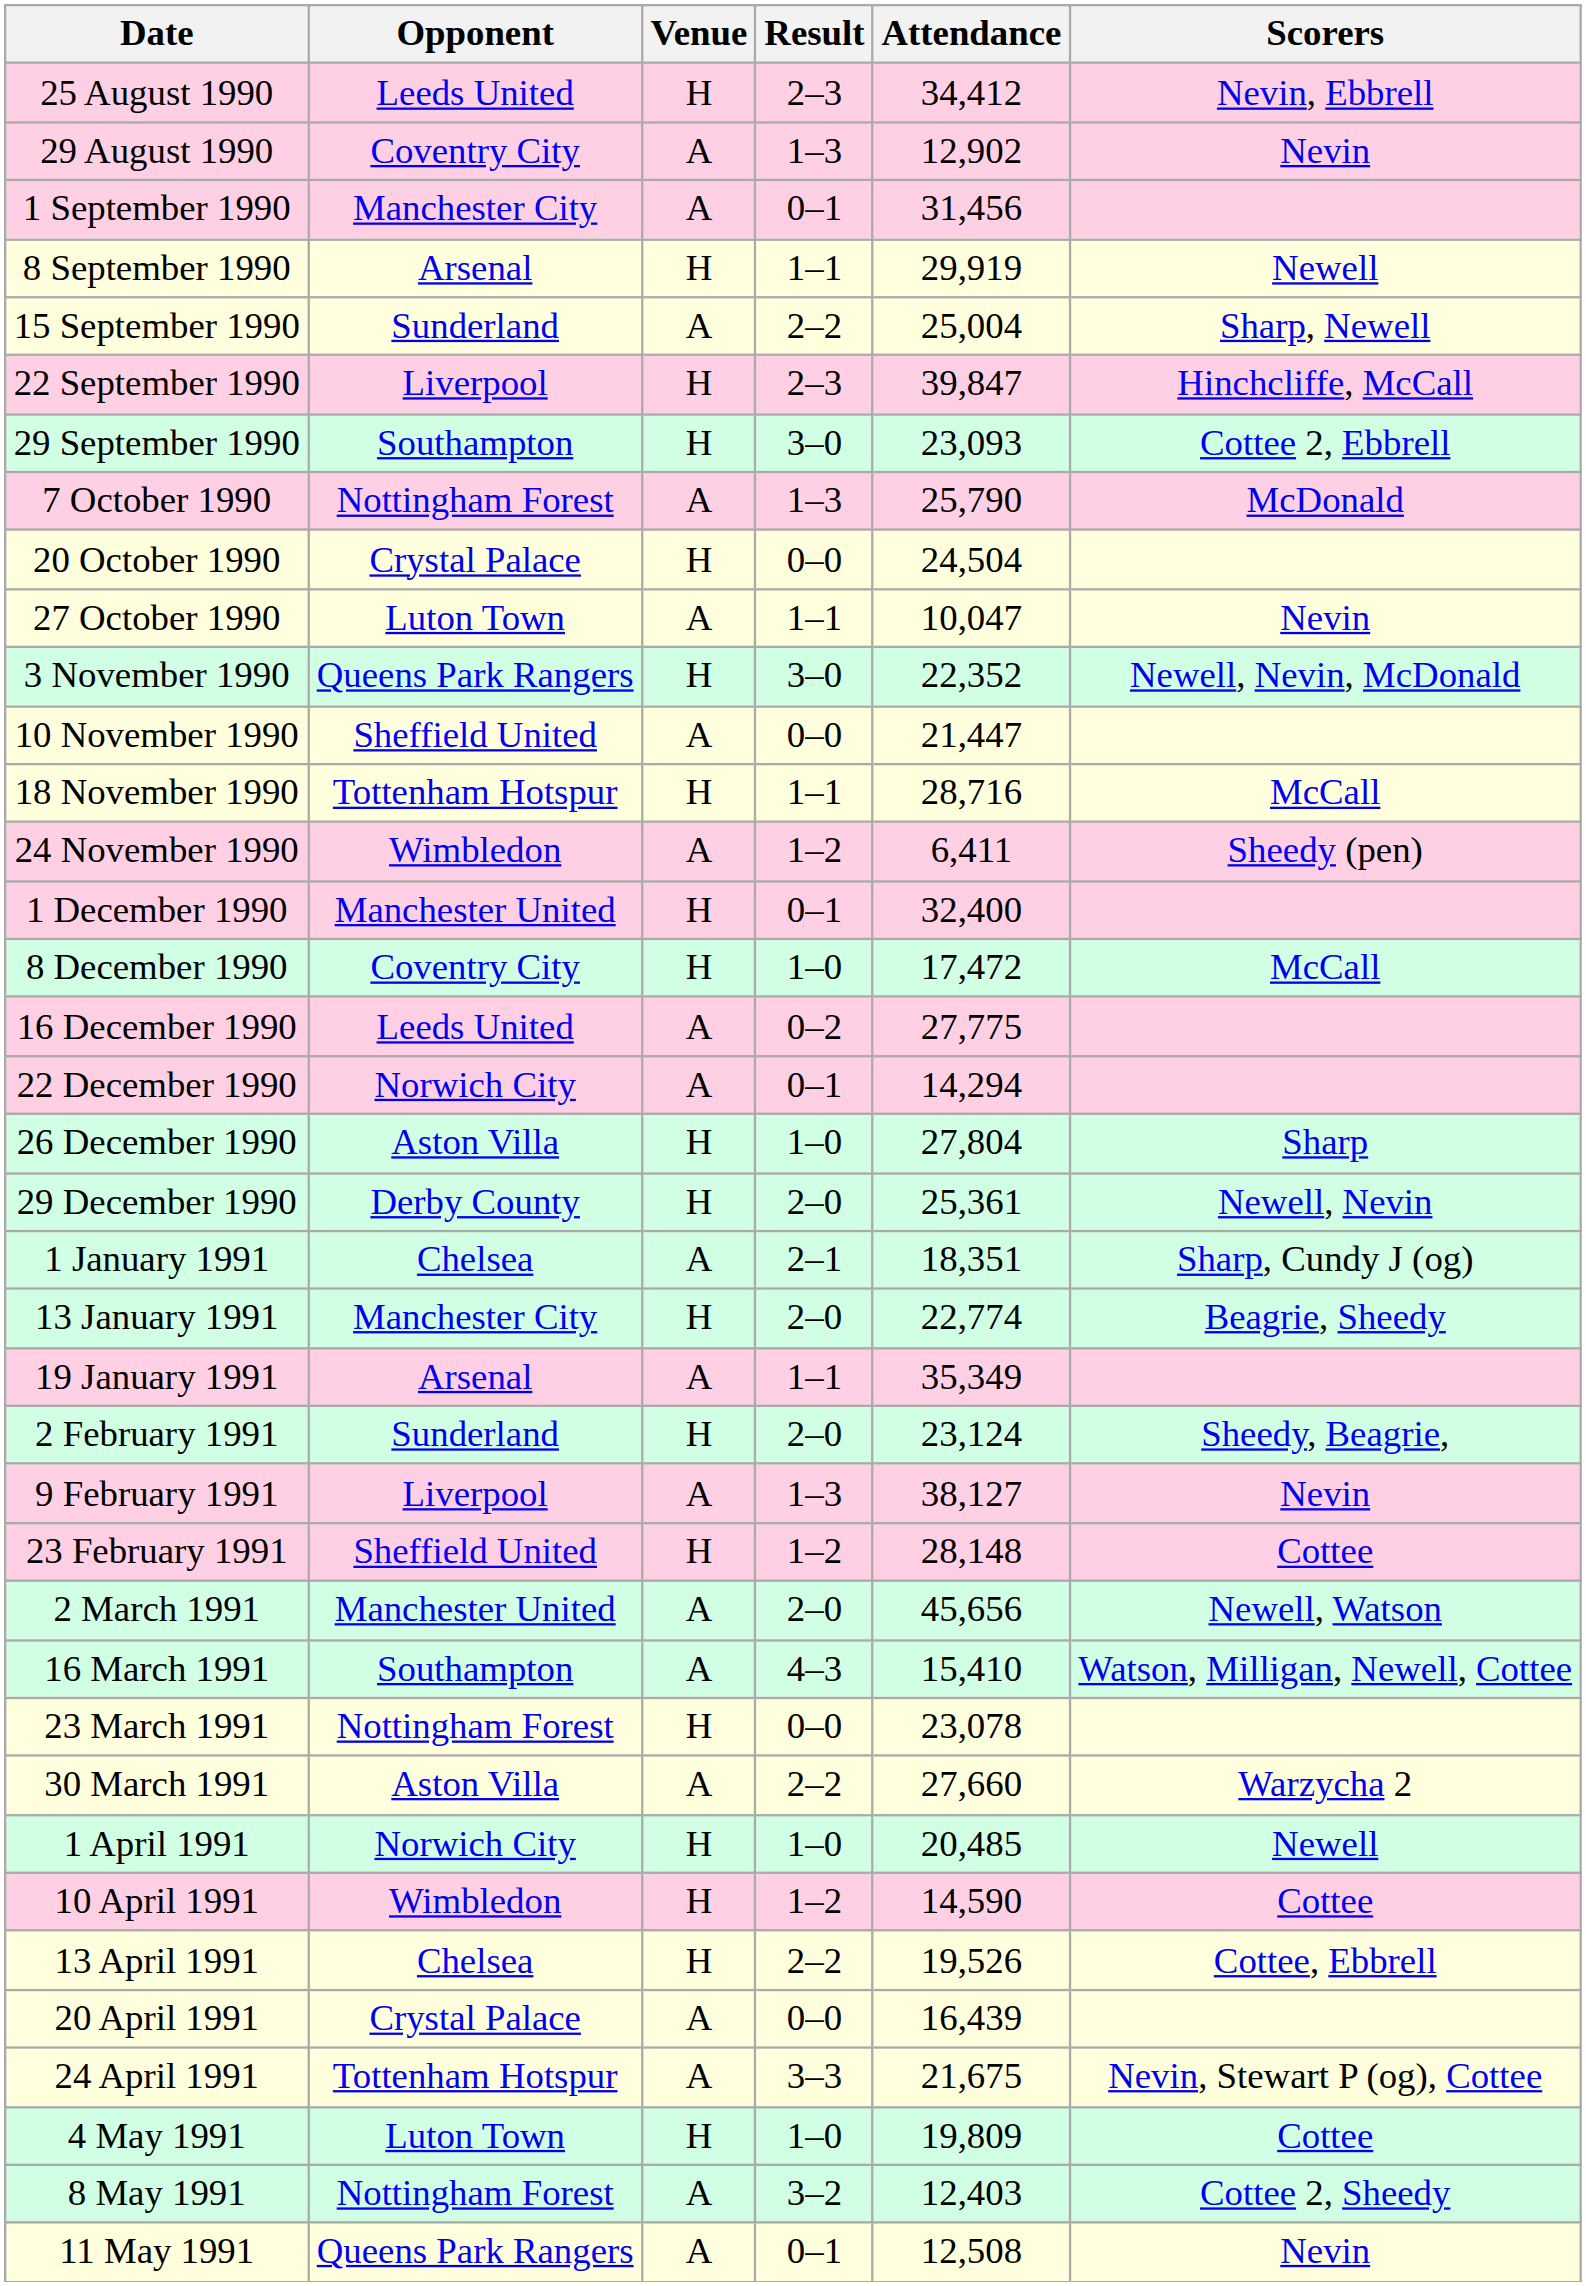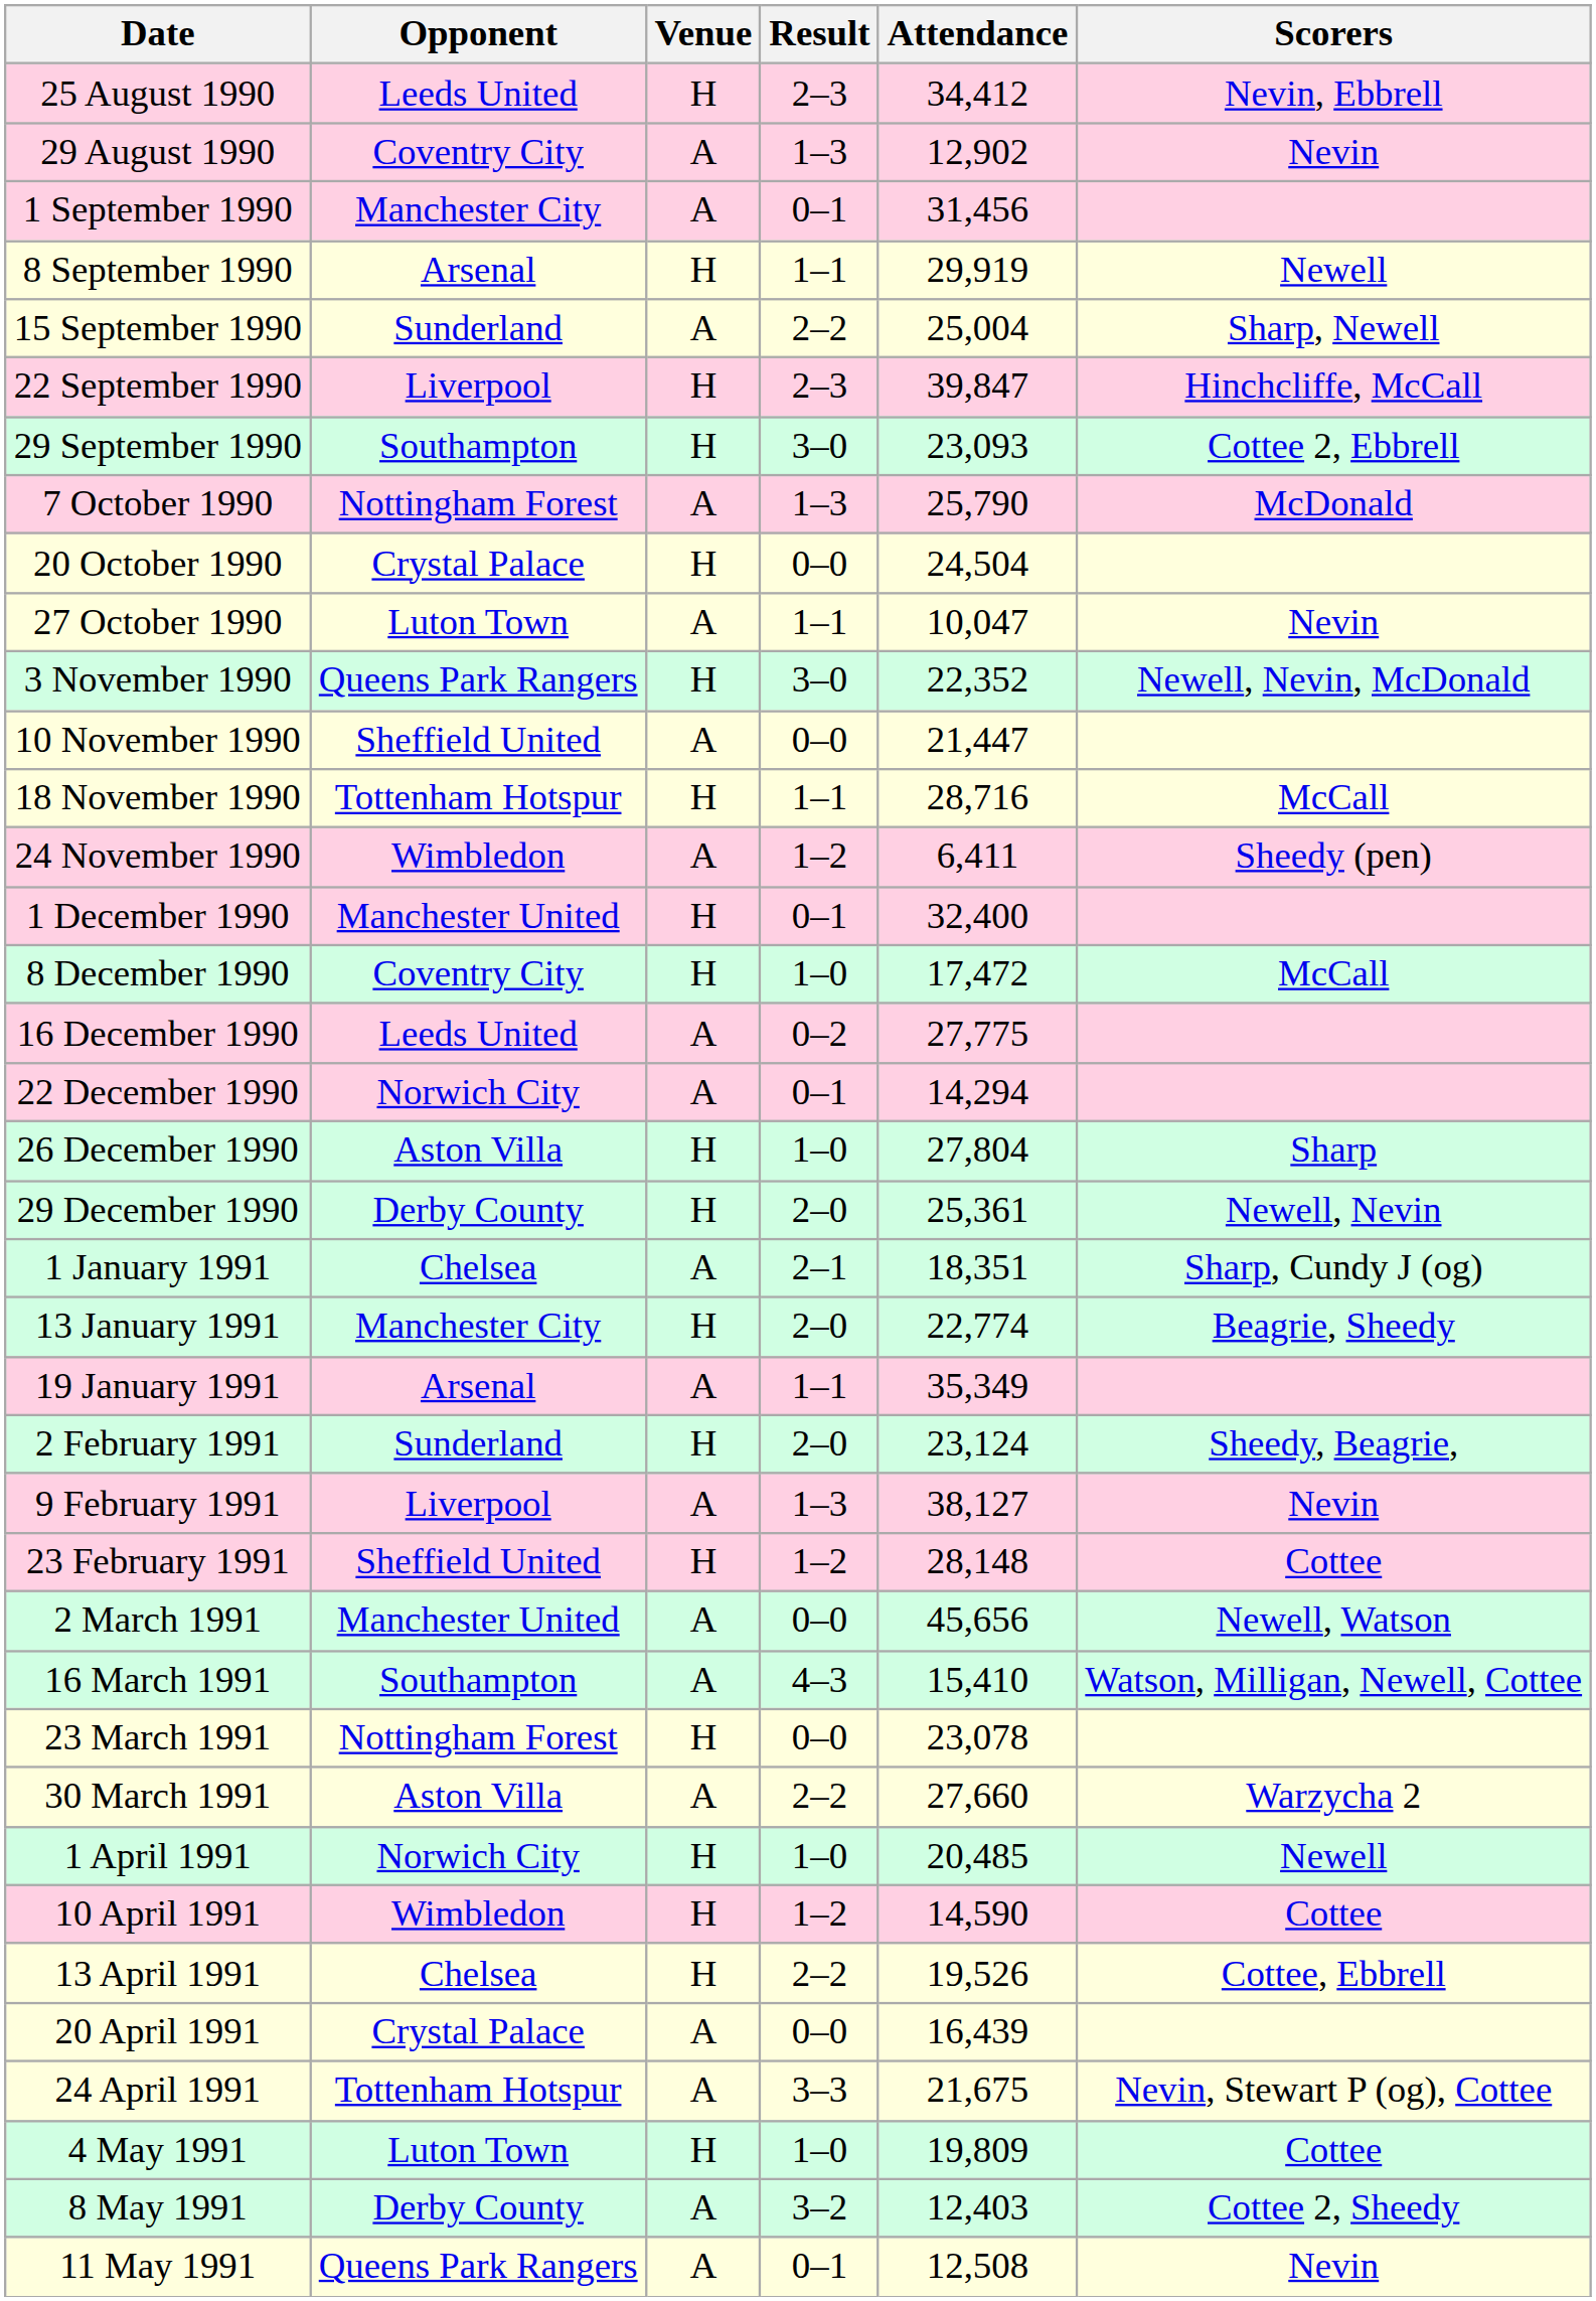 <table class="wikitable sortable" style="font-size:100%; text-align:center">
 <tr>
 <th>Date</th>
 <th>Opponent</th>
 <th>Venue</th>
 <th>Result</th>
 <th>Attendance</th>
 <th>Scorers</th>
 </tr>
 <tr style="background-color: #ffd0e3;">
 <td>25 August 1990</td>
 <td><a href='#'>Leeds United</a></td>
 <td>H</td>
 <td>2–3</td>
 <td>34,412</td>
 <td><a href='#'>Nevin</a>, <a href='#'>Ebbrell</a></td>
 </tr>
 <tr style="background-color: #ffd0e3;">
 <td>29 August 1990</td>
 <td><a href='#'>Coventry City</a></td>
 <td>A</td>
 <td>1–3</td>
 <td>12,902</td>
 <td><a href='#'>Nevin</a></td>
 </tr>
 <tr style="background-color: #ffd0e3;">
 <td>1 September 1990</td>
 <td><a href='#'>Manchester City</a></td>
 <td>A</td>
 <td>0–1</td>
 <td>31,456</td>
 <td></td>
 </tr>
 <tr style="background-color: #ffffdd;">
 <td>8 September 1990</td>
 <td><a href='#'>Arsenal</a></td>
 <td>H</td>
 <td>1–1</td>
 <td>29,919</td>
 <td><a href='#'>Newell</a></td>
 </tr>
 <tr style="background-color: #ffffdd;">
 <td>15 September 1990</td>
 <td><a href='#'>Sunderland</a></td>
 <td>A</td>
 <td>2–2</td>
 <td>25,004</td>
 <td><a href='#'>Sharp</a>, <a href='#'>Newell</a></td>
 </tr>
 <tr style="background-color: #ffd0e3;">
 <td>22 September 1990</td>
 <td><a href='#'>Liverpool</a></td>
 <td>H</td>
 <td>2–3</td>
 <td>39,847</td>
 <td><a href='#'>Hinchcliffe</a>, <a href='#'>McCall</a></td>
 </tr>
 <tr style="background-color: #d0ffe3;">
 <td>29 September 1990</td>
 <td><a href='#'>Southampton</a></td>
 <td>H</td>
 <td>3–0</td>
 <td>23,093</td>
 <td><a href='#'>Cottee</a> 2, <a href='#'>Ebbrell</a></td>
 </tr>
 <tr style="background-color: #ffd0e3;">
 <td>7 October 1990</td>
 <td><a href='#'>Nottingham Forest</a></td>
 <td>A</td>
 <td>1–3</td>
 <td>25,790</td>
 <td><a href='#'>McDonald</a></td>
 </tr>
 <tr style="background-color: #ffffdd;">
 <td>20 October 1990</td>
 <td><a href='#'>Crystal Palace</a></td>
 <td>H</td>
 <td>0–0</td>
 <td>24,504</td>
 <td></td>
 </tr>
 <tr style="background-color: #ffffdd;">
 <td>27 October 1990</td>
 <td><a href='#'>Luton Town</a></td>
 <td>A</td>
 <td>1–1</td>
 <td>10,047</td>
 <td><a href='#'>Nevin</a></td>
 </tr>
 <tr style="background-color: #d0ffe3;">
 <td>3 November 1990</td>
 <td><a href='#'>Queens Park Rangers</a></td>
 <td>H</td>
 <td>3–0</td>
 <td>22,352</td>
 <td><a href='#'>Newell</a>, <a href='#'>Nevin</a>, <a href='#'>McDonald</a></td>
 </tr>
 <tr style="background-color: #ffffdd;">
 <td>10 November 1990</td>
 <td><a href='#'>Sheffield United</a></td>
 <td>A</td>
 <td>0–0</td>
 <td>21,447</td>
 <td></td>
 </tr>
 <tr style="background-color: #ffffdd;">
 <td>18 November 1990</td>
 <td><a href='#'>Tottenham Hotspur</a></td>
 <td>H</td>
 <td>1–1</td>
 <td>28,716</td>
 <td><a href='#'>McCall</a></td>
 </tr>
 <tr style="background-color: #ffd0e3;">
 <td>24 November 1990</td>
 <td><a href='#'>Wimbledon</a></td>
 <td>A</td>
 <td>1–2</td>
 <td>6,411</td>
 <td><a href='#'>Sheedy</a> (pen)</td>
 </tr>
 <tr style="background-color: #ffd0e3;">
 <td>1 December 1990</td>
 <td><a href='#'>Manchester United</a></td>
 <td>H</td>
 <td>0–1</td>
 <td>32,400</td>
 <td></td>
 </tr>
 <tr style="background-color: #d0ffe3;">
 <td>8 December 1990</td>
 <td><a href='#'>Coventry City</a></td>
 <td>H</td>
 <td>1–0</td>
 <td>17,472</td>
 <td><a href='#'>McCall</a></td>
 </tr>
 <tr style="background-color: #ffd0e3;">
 <td>16 December 1990</td>
 <td><a href='#'>Leeds United</a></td>
 <td>A</td>
 <td>0–2</td>
 <td>27,775</td>
 <td></td>
 </tr>
 <tr style="background-color: #ffd0e3;">
 <td>22 December 1990</td>
 <td><a href='#'>Norwich City</a></td>
 <td>A</td>
 <td>0–1</td>
 <td>14,294</td>
 <td></td>
 </tr>
 <tr style="background-color: #d0ffe3;">
 <td>26 December 1990</td>
 <td><a href='#'>Aston Villa</a></td>
 <td>H</td>
 <td>1–0</td>
 <td>27,804</td>
 <td><a href='#'>Sharp</a></td>
 </tr>
 <tr style="background-color: #d0ffe3;">
 <td>29 December 1990</td>
 <td><a href='#'>Derby County</a></td>
 <td>H</td>
 <td>2–0</td>
 <td>25,361</td>
 <td><a href='#'>Newell</a>, <a href='#'>Nevin</a></td>
 </tr>
 <tr style="background-color: #d0ffe3;">
 <td>1 January 1991</td>
 <td><a href='#'>Chelsea</a></td>
 <td>A</td>
 <td>2–1</td>
 <td>18,351</td>
 <td><a href='#'>Sharp</a>, Cundy J (og)</td>
 </tr>
 <tr style="background-color: #d0ffe3;">
 <td>13 January 1991</td>
 <td><a href='#'>Manchester City</a></td>
 <td>H</td>
 <td>2–0</td>
 <td>22,774</td>
 <td><a href='#'>Beagrie</a>, <a href='#'>Sheedy</a></td>
 </tr>
 <tr style="background-color: #ffd0e3;">
 <td>19 January 1991</td>
 <td><a href='#'>Arsenal</a></td>
 <td>A</td>
 <td>1–1</td>
 <td>35,349</td>
 <td></td>
 </tr>
 <tr style="background-color: #d0ffe3;">
 <td>2 February 1991</td>
 <td><a href='#'>Sunderland</a></td>
 <td>H</td>
 <td>2–0</td>
 <td>23,124</td>
 <td><a href='#'>Sheedy</a>, <a href='#'>Beagrie</a>,</td>
 </tr>
 <tr style="background-color: #ffd0e3;">
 <td>9 February 1991</td>
 <td><a href='#'>Liverpool</a></td>
 <td>A</td>
 <td>1–3</td>
 <td>38,127</td>
 <td><a href='#'>Nevin</a></td>
 </tr>
 <tr style="background-color: #ffd0e3;">
 <td>23 February 1991</td>
 <td><a href='#'>Sheffield United</a></td>
 <td>H</td>
 <td>1–2</td>
 <td>28,148</td>
 <td><a href='#'>Cottee</a></td>
 </tr>
 <tr style="background-color: #d0ffe3;">
 <td>2 March 1991</td>
 <td><a href='#'>Manchester United</a></td>
 <td>A</td>
-<td>2–0</td>
+<td>0–0</td>
 <td>45,656</td>
 <td><a href='#'>Newell</a>, <a href='#'>Watson</a></td>
 </tr>
 <tr style="background-color: #d0ffe3;">
 <td>16 March 1991</td>
 <td><a href='#'>Southampton</a></td>
 <td>A</td>
 <td>4–3</td>
 <td>15,410</td>
 <td><a href='#'>Watson</a>, <a href='#'>Milligan</a>, <a href='#'>Newell</a>, <a href='#'>Cottee</a></td>
 </tr>
 <tr style="background-color: #ffffdd;">
 <td>23 March 1991</td>
 <td><a href='#'>Nottingham Forest</a></td>
 <td>H</td>
 <td>0–0</td>
 <td>23,078</td>
 <td></td>
 </tr>
 <tr style="background-color: #ffffdd;">
 <td>30 March 1991</td>
 <td><a href='#'>Aston Villa</a></td>
 <td>A</td>
 <td>2–2</td>
 <td>27,660</td>
 <td><a href='#'>Warzycha</a> 2</td>
 </tr>
 <tr style="background-color: #d0ffe3;">
 <td>1 April 1991</td>
 <td><a href='#'>Norwich City</a></td>
 <td>H</td>
 <td>1–0</td>
 <td>20,485</td>
 <td><a href='#'>Newell</a></td>
 </tr>
 <tr style="background-color: #ffd0e3;">
 <td>10 April 1991</td>
 <td><a href='#'>Wimbledon</a></td>
 <td>H</td>
 <td>1–2</td>
 <td>14,590</td>
 <td><a href='#'>Cottee</a></td>
 </tr>
 <tr style="background-color: #ffffdd;">
 <td>13 April 1991</td>
 <td><a href='#'>Chelsea</a></td>
 <td>H</td>
 <td>2–2</td>
 <td>19,526</td>
 <td><a href='#'>Cottee</a>, <a href='#'>Ebbrell</a></td>
 </tr>
 <tr style="background-color: #ffffdd;">
 <td>20 April 1991</td>
 <td><a href='#'>Crystal Palace</a></td>
 <td>A</td>
 <td>0–0</td>
 <td>16,439</td>
 <td></td>
 </tr>
 <tr style="background-color: #ffffdd;">
 <td>24 April 1991</td>
 <td><a href='#'>Tottenham Hotspur</a></td>
 <td>A</td>
 <td>3–3</td>
 <td>21,675</td>
 <td><a href='#'>Nevin</a>, Stewart P (og), <a href='#'>Cottee</a></td>
 </tr>
 <tr style="background-color: #d0ffe3;">
 <td>4 May 1991</td>
 <td><a href='#'>Luton Town</a></td>
 <td>H</td>
 <td>1–0</td>
 <td>19,809</td>
 <td><a href='#'>Cottee</a></td>
 </tr>
 <tr style="background-color: #d0ffe3;">
 <td>8 May 1991</td>
-<td><a href='#'>Nottingham Forest</a></td>
+<td><a href='#'>Derby County</a></td>
 <td>A</td>
 <td>3–2</td>
 <td>12,403</td>
 <td><a href='#'>Cottee</a> 2, <a href='#'>Sheedy</a></td>
 </tr>
 <tr style="background-color: #ffffdd;">
 <td>11 May 1991</td>
 <td><a href='#'>Queens Park Rangers</a></td>
 <td>A</td>
 <td>0–1</td>
 <td>12,508</td>
 <td><a href='#'>Nevin</a></td>
 </tr>
 </table>
